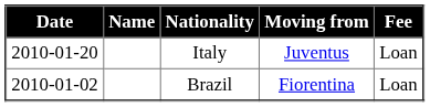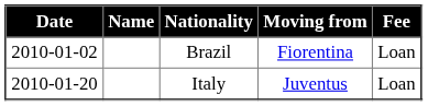 <table border="2" cellpadding="4" style="border-collapse:collapse; text-align:center;">
 <tr style="background:#000000; color:white;">
 <th>Date</th>
 <th>Name</th>
 <th>Nationality</th>
 <th>Moving from</th>
 <th>Fee</th>
 </tr>
 <tr>
+<td>2010-01-02</td>
+<td></td>
+<td>Brazil</td>
+<td><a href='#'>Fiorentina</a></td>
+<td>Loan</td>
+</tr>
+<tr>
 <td>2010-01-20</td>
 <td></td>
 <td>Italy</td>
 <td><a href='#'>Juventus</a></td>
 <td>Loan</td>
 </tr>
-<tr>
-<td>2010-01-02</td>
-<td></td>
-<td>Brazil</td>
-<td><a href='#'>Fiorentina</a></td>
-<td>Loan</td>
-</tr>
 </table>
